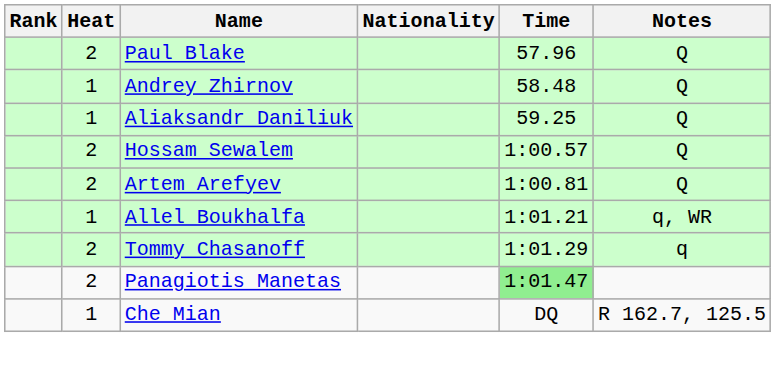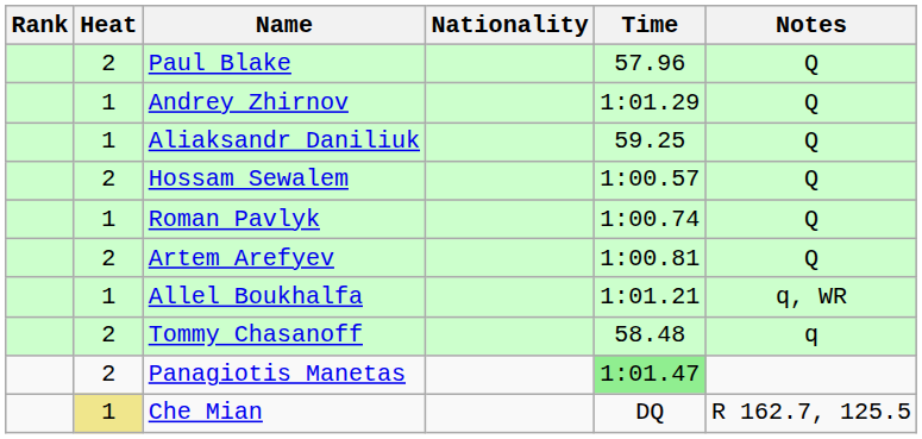 <table class="wikitable sortable" style="text-align:center">
 <tr>
 <th>Rank</th>
 <th>Heat</th>
 <th>Name</th>
 <th>Nationality</th>
 <th>Time</th>
 <th>Notes</th>
 </tr>
 <tr style="background:#cfc;">
 <td></td>
 <td>2</td>
 <td align=left><a href='#'>Paul Blake</a></td>
 <td align=left></td>
 <td>57.96</td>
 <td>Q</td>
 </tr>
 <tr style="background:#cfc;">
 <td></td>
 <td>1</td>
 <td align=left><a href='#'>Andrey Zhirnov</a></td>
 <td align=left></td>
-<td>58.48</td>
+<td>1:01.29</td>
 <td>Q</td>
 </tr>
 <tr style="background:#cfc;">
 <td></td>
 <td>1</td>
 <td align=left><a href='#'>Aliaksandr Daniliuk</a></td>
 <td align=left></td>
 <td>59.25</td>
 <td>Q</td>
 </tr>
 <tr style="background:#cfc;">
 <td></td>
 <td>2</td>
 <td align=left><a href='#'>Hossam Sewalem</a></td>
 <td align=left></td>
 <td>1:00.57</td>
+<td>Q</td>
+</tr>
+<tr style="background:#cfc;">
+<td></td>
+<td>1</td>
+<td align=left><a href='#'>Roman Pavlyk</a></td>
+<td align=left></td>
+<td>1:00.74</td>
 <td>Q</td>
 </tr>
 <tr style="background:#cfc;">
 <td></td>
 <td>2</td>
 <td align=left><a href='#'>Artem Arefyev</a></td>
 <td align=left></td>
 <td>1:00.81</td>
 <td>Q</td>
 </tr>
 <tr style="background:#cfc;">
 <td></td>
 <td>1</td>
 <td align=left><a href='#'>Allel Boukhalfa</a></td>
 <td align=left></td>
 <td>1:01.21</td>
 <td>q, WR</td>
 </tr>
 <tr style="background:#cfc;">
 <td></td>
 <td>2</td>
 <td align=left><a href='#'>Tommy Chasanoff</a></td>
 <td align=left></td>
-<td>1:01.29</td>
+<td>58.48</td>
 <td>q</td>
 </tr>
 <tr>
 <td></td>
 <td>2</td>
 <td align=left><a href='#'>Panagiotis Manetas</a></td>
 <td align=left></td>
 <td style="background: lightgreen;">1:01.47</td>
 <td></td>
 </tr>
 <tr>
 <td></td>
-<td>1</td>
+<td style="background: khaki;">1</td>
 <td align=left><a href='#'>Che Mian</a></td>
 <td align=left></td>
 <td>DQ</td>
 <td>R 162.7, 125.5</td>
 </tr>
 </table>
